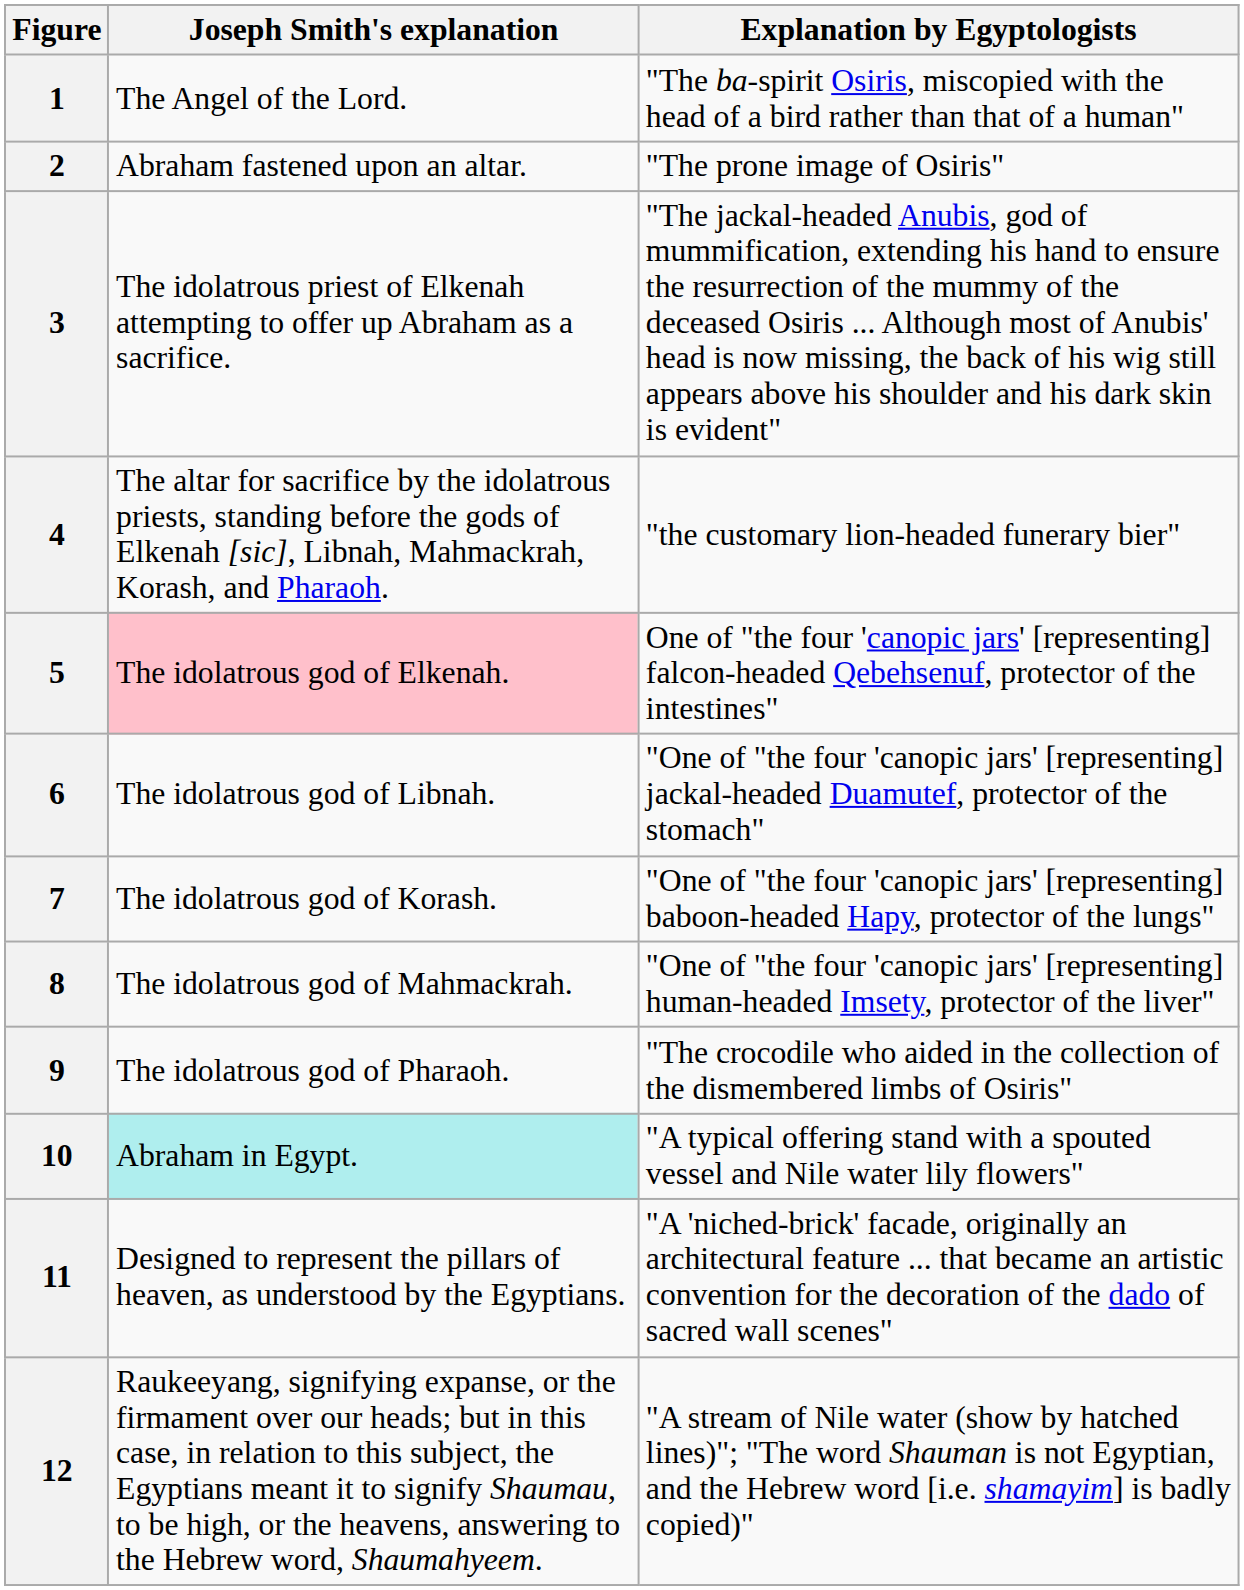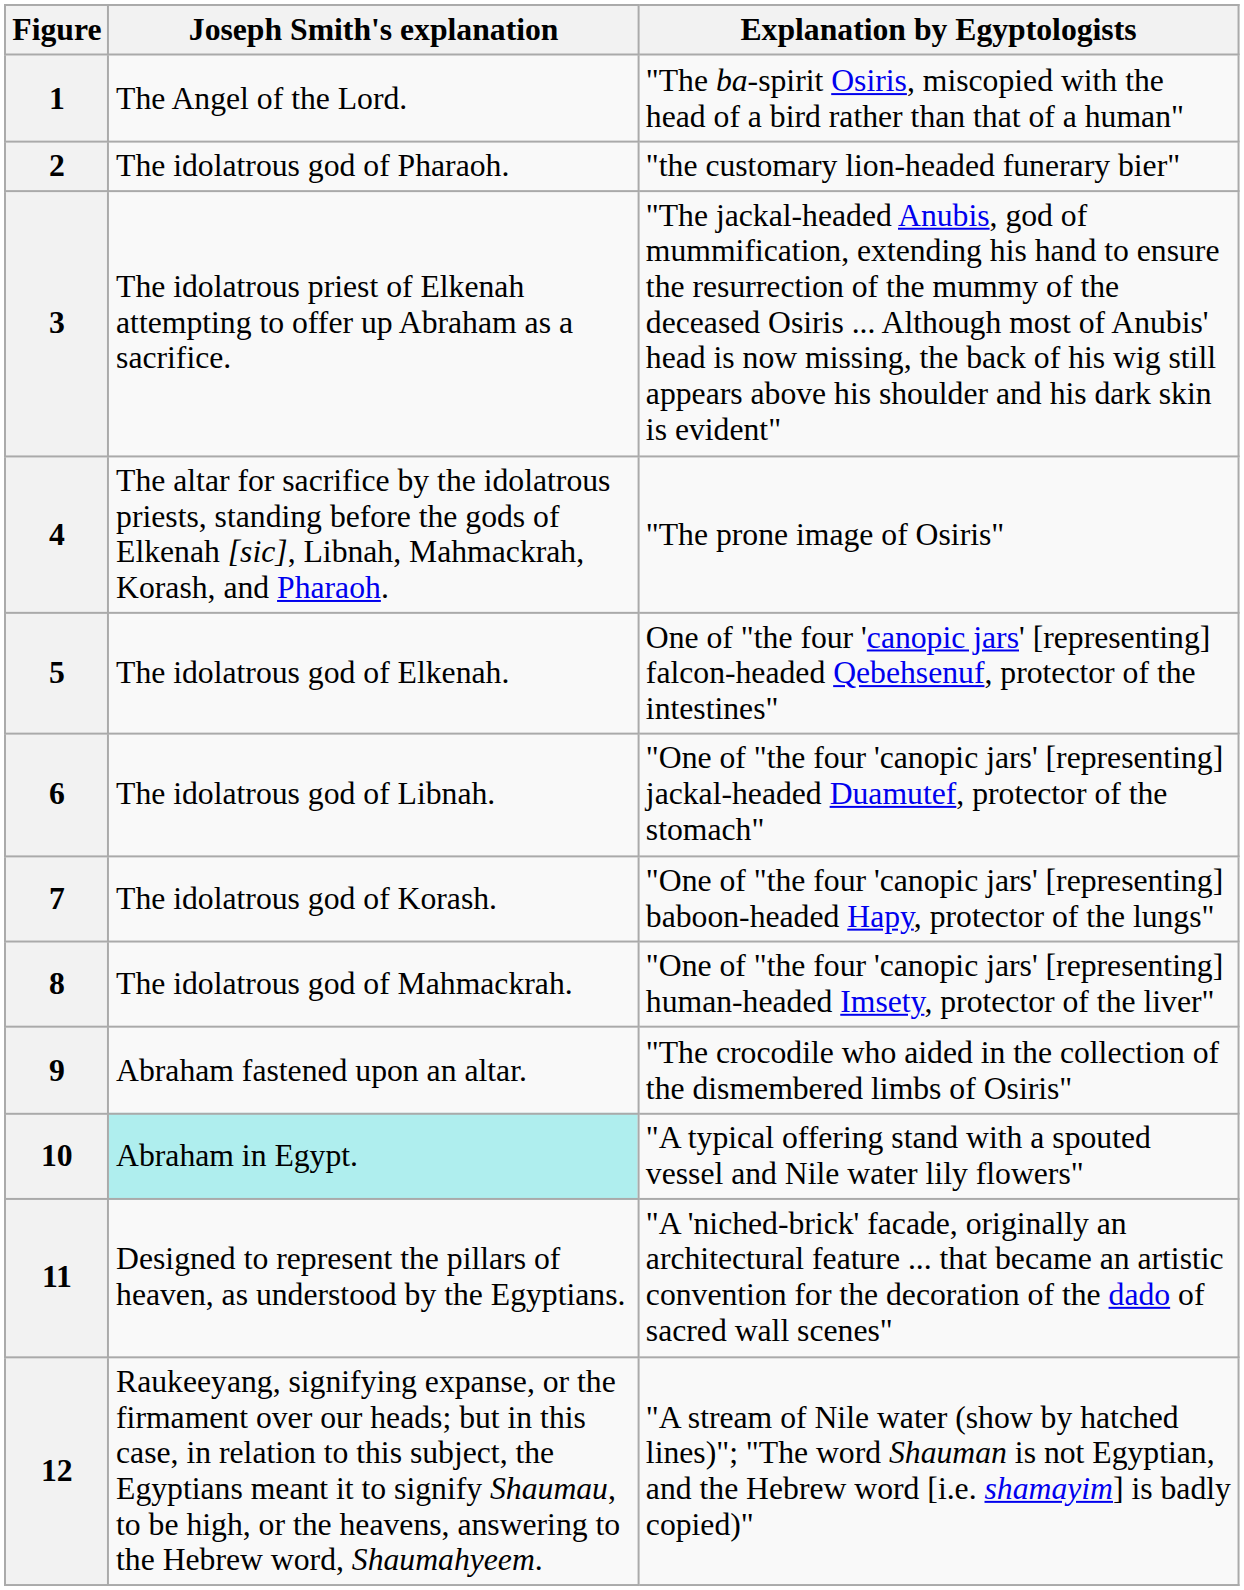 <table class="wikitable" style="margin: 1em auto 1em auto;">
 <tr>
 <th scope="col">Figure</th>
 <th scope="col">Joseph Smith's explanation</th>
 <th scope="col">Explanation by Egyptologists</th>
 </tr>
 <tr>
 <th scope="row">1</th>
 <td>The Angel of the Lord.</td>
 <td>"The <em>ba</em>-spirit <a href='#'>Osiris</a>, miscopied with the head of a bird rather than that of a human"</td>
 </tr>
 <tr>
 <th scope="row">2</th>
-<td>Abraham fastened upon an altar.</td>
-<td>"The prone image of Osiris"</td>
+<td>The idolatrous god of Pharaoh.</td>
+<td>"the customary lion-headed funerary bier"</td>
 </tr>
 <tr>
 <th scope="row">3</th>
 <td>The idolatrous priest of Elkenah attempting to offer up Abraham as a sacrifice.</td>
 <td>"The jackal-headed <a href='#'>Anubis</a>, god of mummification, extending his hand to ensure the resurrection of the mummy of the deceased Osiris ... Although most of Anubis' head is now missing, the back of his wig still appears above his shoulder and his dark skin is evident"</td>
 </tr>
 <tr>
 <th scope="row">4</th>
 <td>The altar for sacrifice by the idolatrous priests, standing before the gods of Elkenah <em>&#91;sic&#93;</em>, Libnah, Mahmackrah, Korash, and <a href='#'>Pharaoh</a>.</td>
-<td>"the customary lion-headed funerary bier"</td>
+<td>"The prone image of Osiris"</td>
 </tr>
 <tr>
 <th scope="row">5</th>
-<td style="background: pink;">The idolatrous god of Elkenah.</td>
+<td>The idolatrous god of Elkenah.</td>
 <td>One of "the four '<a href='#'>canopic jars</a>' [representing] falcon-headed <a href='#'>Qebehsenuf</a>, protector of the intestines"</td>
 </tr>
 <tr>
 <th scope="row">6</th>
 <td>The idolatrous god of Libnah.</td>
 <td>"One of "the four 'canopic jars' [representing] jackal-headed <a href='#'>Duamutef</a>, protector of the stomach"</td>
 </tr>
 <tr>
 <th scope="row">7</th>
 <td>The idolatrous god of Korash.</td>
 <td>"One of "the four 'canopic jars' [representing] baboon-headed <a href='#'>Hapy</a>, protector of the lungs"</td>
 </tr>
 <tr>
 <th scope="row">8</th>
 <td>The idolatrous god of Mahmackrah.</td>
 <td>"One of "the four 'canopic jars' [representing] human-headed <a href='#'>Imsety</a>, protector of the liver"</td>
 </tr>
 <tr>
 <th scope="row">9</th>
-<td>The idolatrous god of Pharaoh.</td>
+<td>Abraham fastened upon an altar.</td>
 <td>"The crocodile who aided in the collection of the dismembered limbs of Osiris"</td>
 </tr>
 <tr>
 <th scope="row">10</th>
 <td style="background: paleturquoise;">Abraham in Egypt.</td>
 <td>"A typical offering stand with a spouted vessel and Nile water lily flowers"</td>
 </tr>
 <tr>
 <th scope="row">11</th>
 <td>Designed to represent the pillars of heaven, as understood by the Egyptians.</td>
 <td>"A 'niched-brick' facade, originally an architectural feature ... that became an artistic convention for the decoration of the <a href='#'>dado</a> of sacred wall scenes"</td>
 </tr>
 <tr>
 <th scope="row">12</th>
 <td>Raukeeyang, signifying expanse, or the firmament over our heads; but in this case, in relation to this subject, the Egyptians meant it to signify <em>Shaumau</em>, to be high, or the heavens, answering to the Hebrew word, <em>Shaumahyeem</em>.</td>
 <td>"A stream of Nile water (show by hatched lines)"; "The word <em>Shauman</em>  is not Egyptian, and the Hebrew word  [i.e. <em><a href='#'>shamayim</a></em>] is badly copied)"</td>
 </tr>
 </table>
